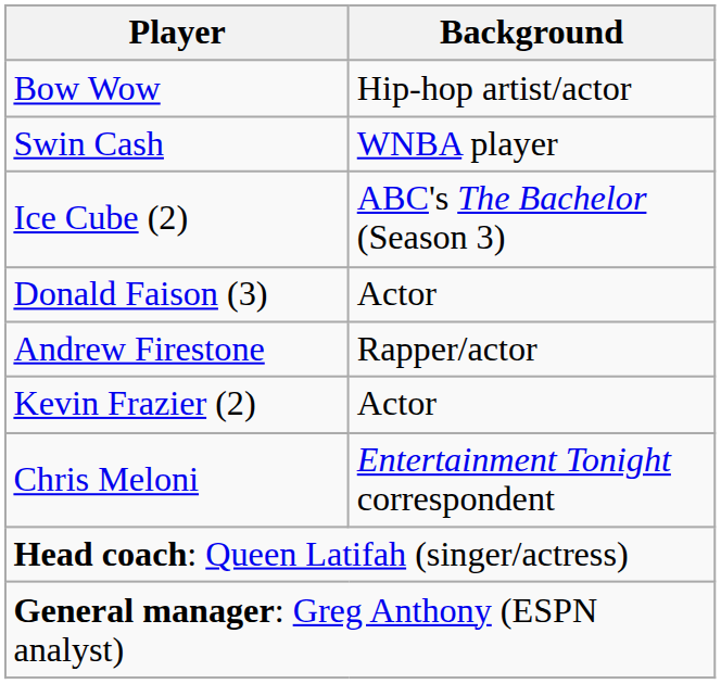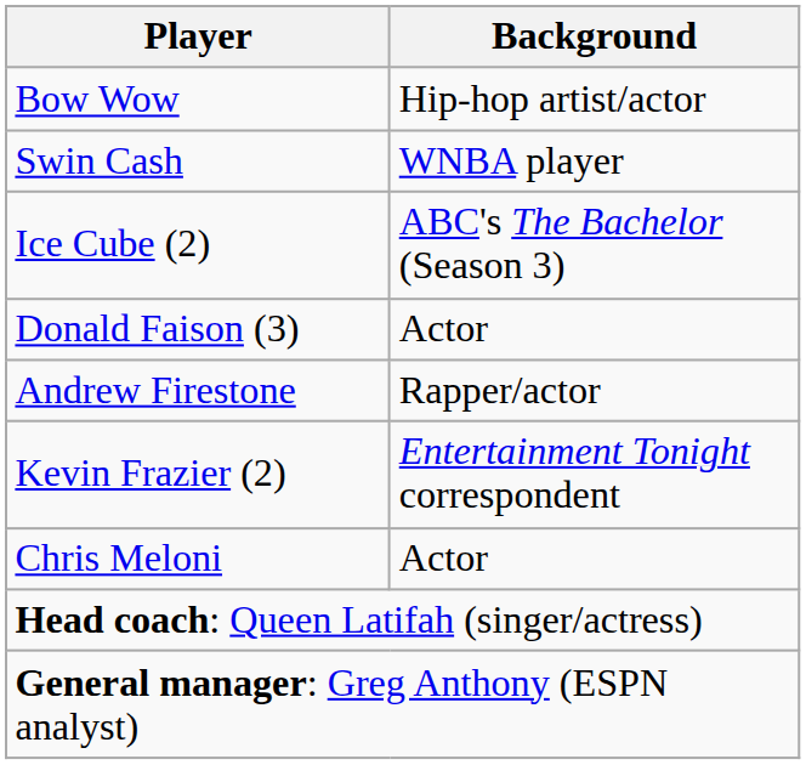 <table class="wikitable">
 <tr>
 <th width=150>Player</th>
 <th width=160>Background</th>
 </tr>
 <tr>
 <td><a href='#'>Bow Wow</a></td>
 <td>Hip-hop artist/actor</td>
 </tr>
 <tr>
 <td><a href='#'>Swin Cash</a></td>
 <td><a href='#'>WNBA</a> player</td>
 </tr>
 <tr>
 <td><a href='#'>Ice Cube</a> (2)</td>
 <td><a href='#'>ABC</a>'s <em><a href='#'>The Bachelor</a></em> (Season 3)</td>
 </tr>
 <tr>
 <td><a href='#'>Donald Faison</a> (3)</td>
 <td>Actor</td>
 </tr>
 <tr>
 <td><a href='#'>Andrew Firestone</a></td>
 <td>Rapper/actor</td>
 </tr>
 <tr>
 <td><a href='#'>Kevin Frazier</a> (2)</td>
-<td>Actor</td>
+<td><em><a href='#'>Entertainment Tonight</a></em> correspondent</td>
 </tr>
 <tr>
 <td><a href='#'>Chris Meloni</a></td>
-<td><em><a href='#'>Entertainment Tonight</a></em> correspondent</td>
+<td>Actor</td>
 </tr>
 <tr>
 <td colspan="3"><strong>Head coach</strong>: <a href='#'>Queen Latifah</a> (singer/actress)</td>
 </tr>
 <tr>
 <td colspan="3"><strong>General manager</strong>: <a href='#'>Greg Anthony</a> (ESPN analyst)</td>
 </tr>
 </table>
